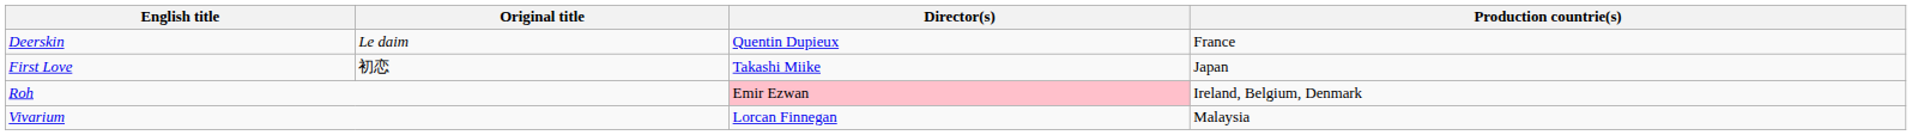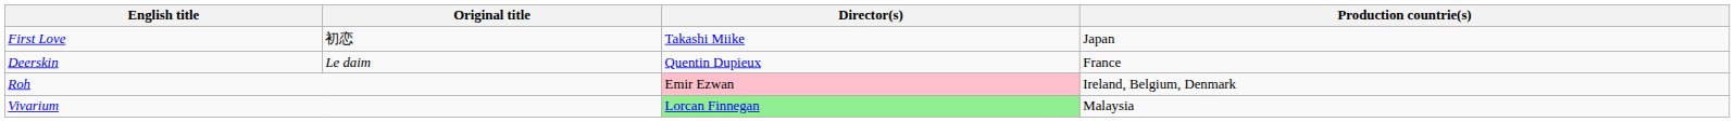 <table class="sortable wikitable" style="width:100%; margin-bottom:4px">
 <tr>
 <th scope="col">English title</th>
 <th scope="col">Original title</th>
 <th scope="col">Director(s)</th>
 <th scope="col">Production countrie(s)</th>
 </tr>
 <tr>
+<td><em><a href='#'>First Love</a></em></td>
+<td>初恋</td>
+<td><a href='#'>Takashi Miike</a></td>
+<td>Japan</td>
+</tr>
+<tr>
 <td><em><a href='#'>Deerskin</a></em></td>
 <td><em>Le daim</em></td>
 <td><a href='#'>Quentin Dupieux</a></td>
 <td>France</td>
-</tr>
-<tr>
-<td><em><a href='#'>First Love</a></em></td>
-<td>初恋</td>
-<td><a href='#'>Takashi Miike</a></td>
-<td>Japan</td>
 </tr>
 <tr>
 <td colspan="2"><em><a href='#'>Roh</a></em></td>
 <td style="background: pink;">Emir Ezwan</td>
 <td>Ireland, Belgium, Denmark</td>
 </tr>
 <tr>
 <td colspan="2"><em><a href='#'>Vivarium</a></em></td>
-<td><a href='#'>Lorcan Finnegan</a></td>
+<td style="background: lightgreen;"><a href='#'>Lorcan Finnegan</a></td>
 <td>Malaysia</td>
 </tr>
 </table>
